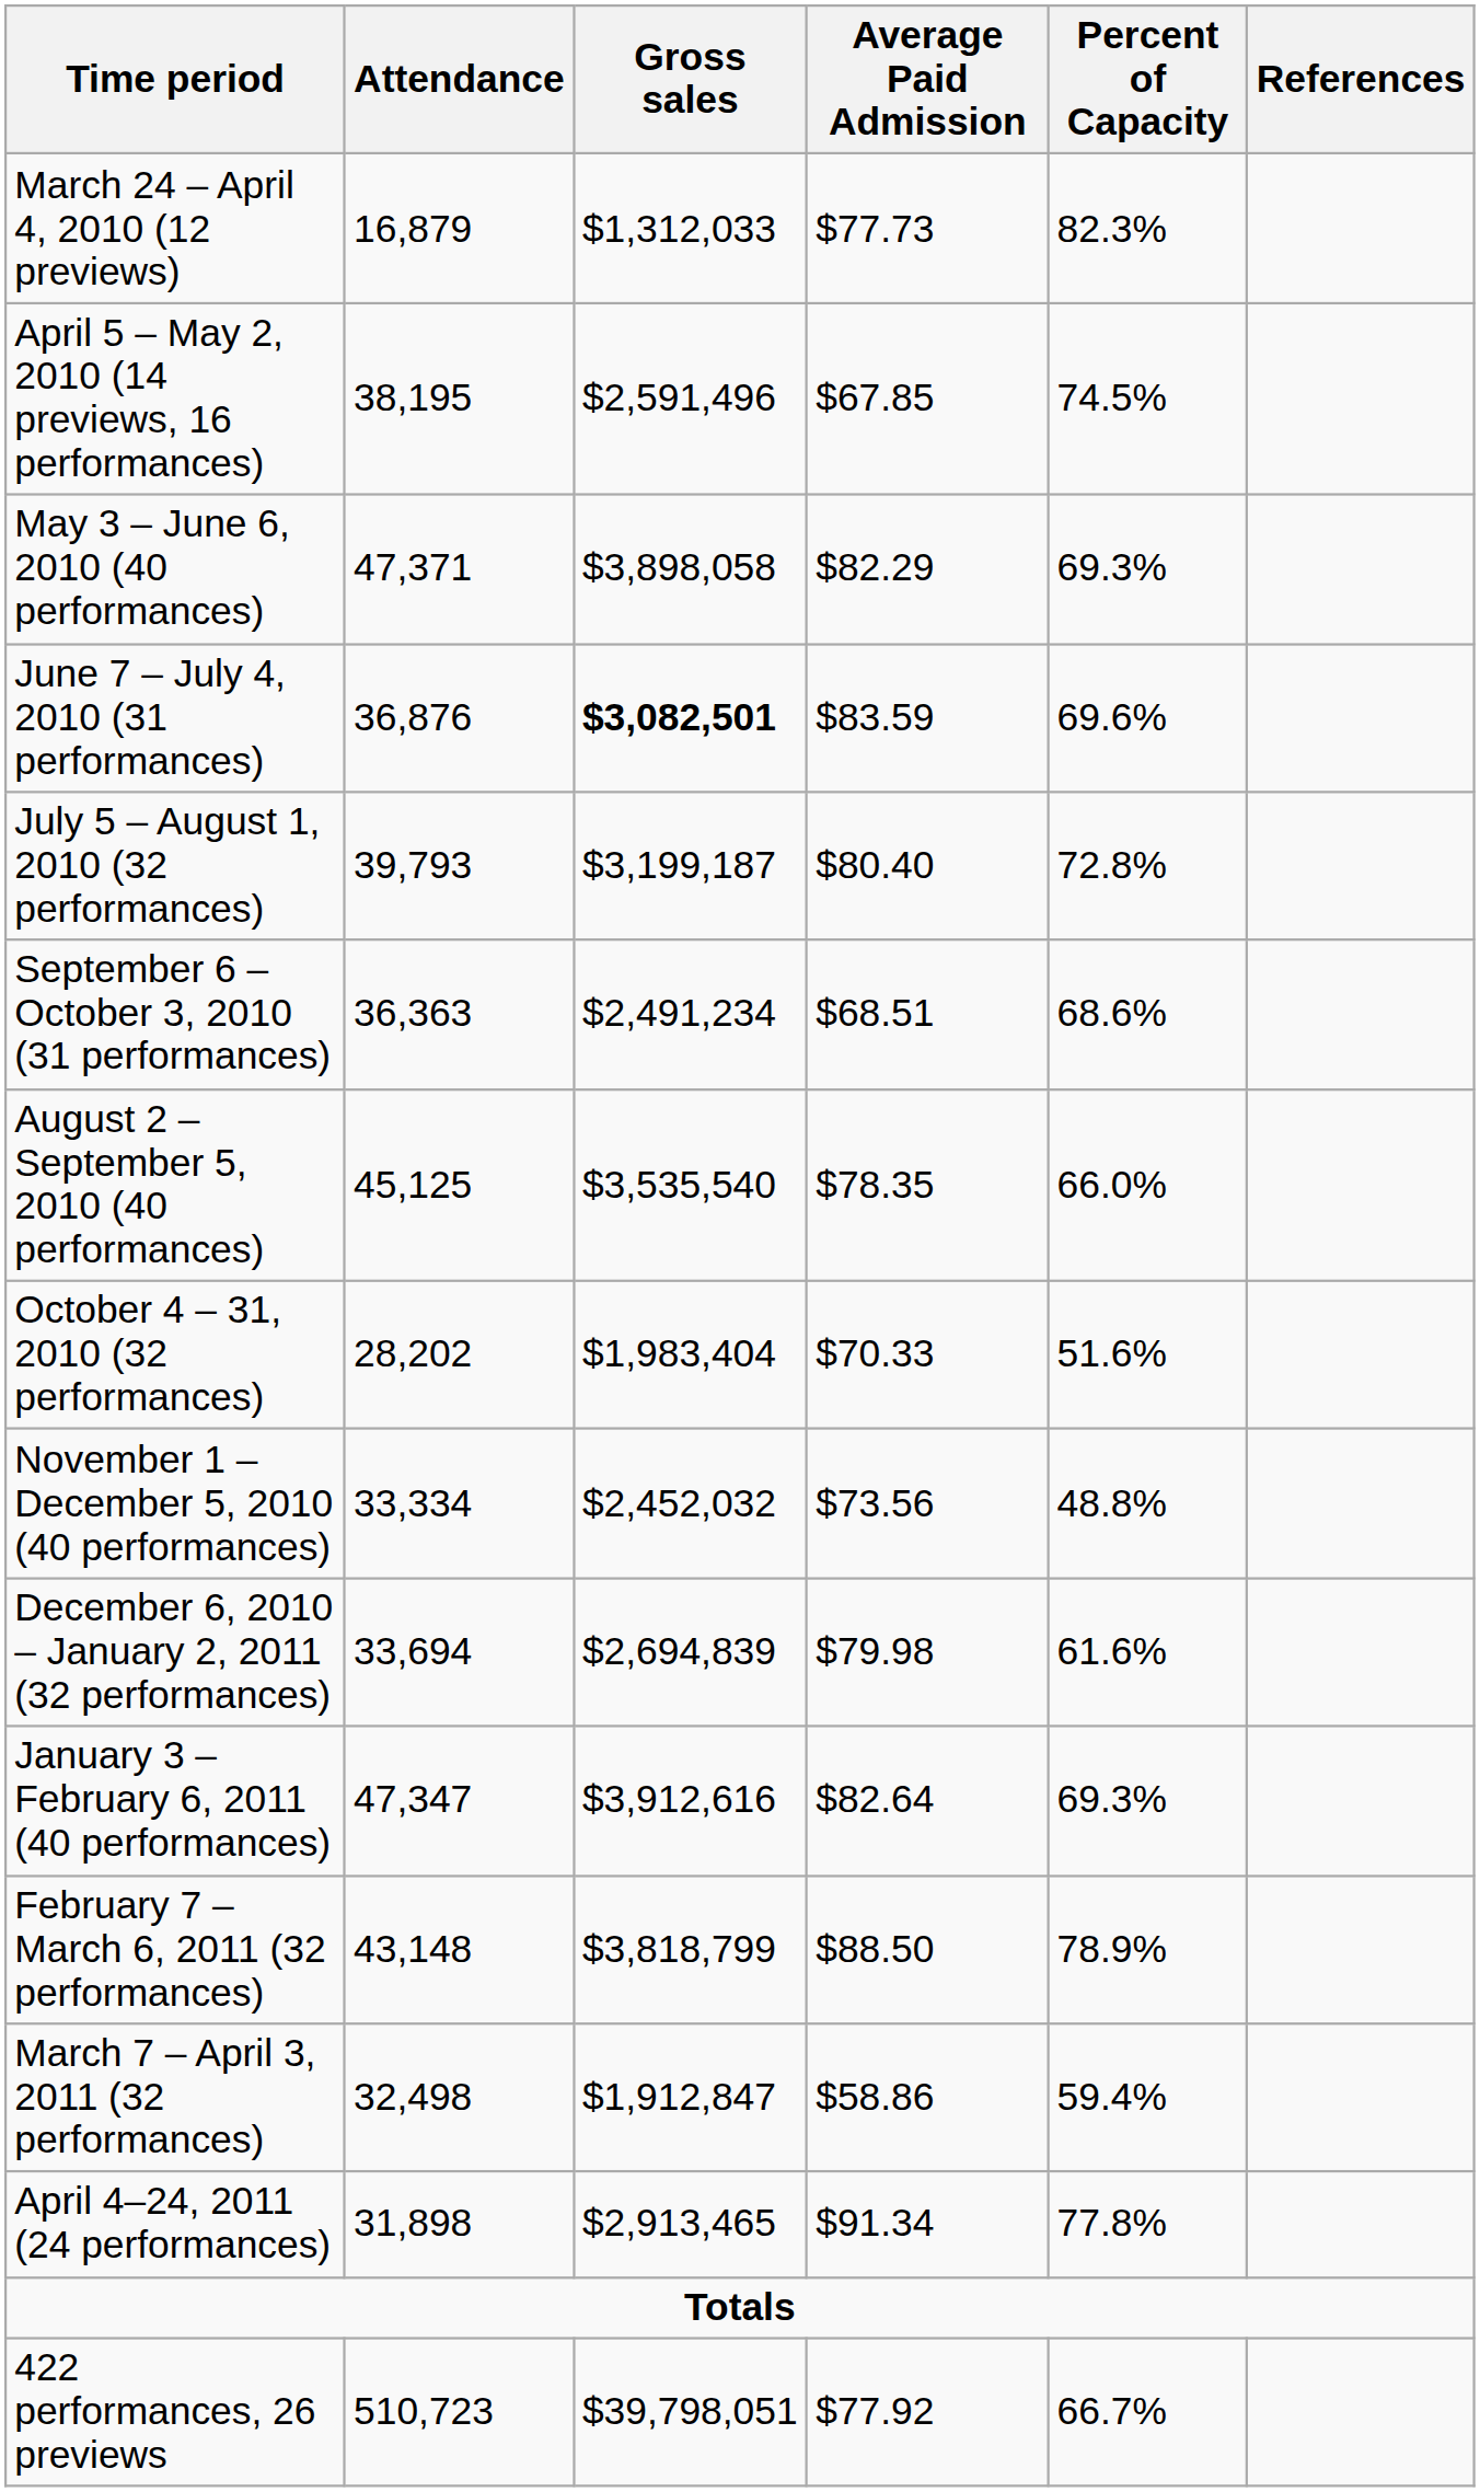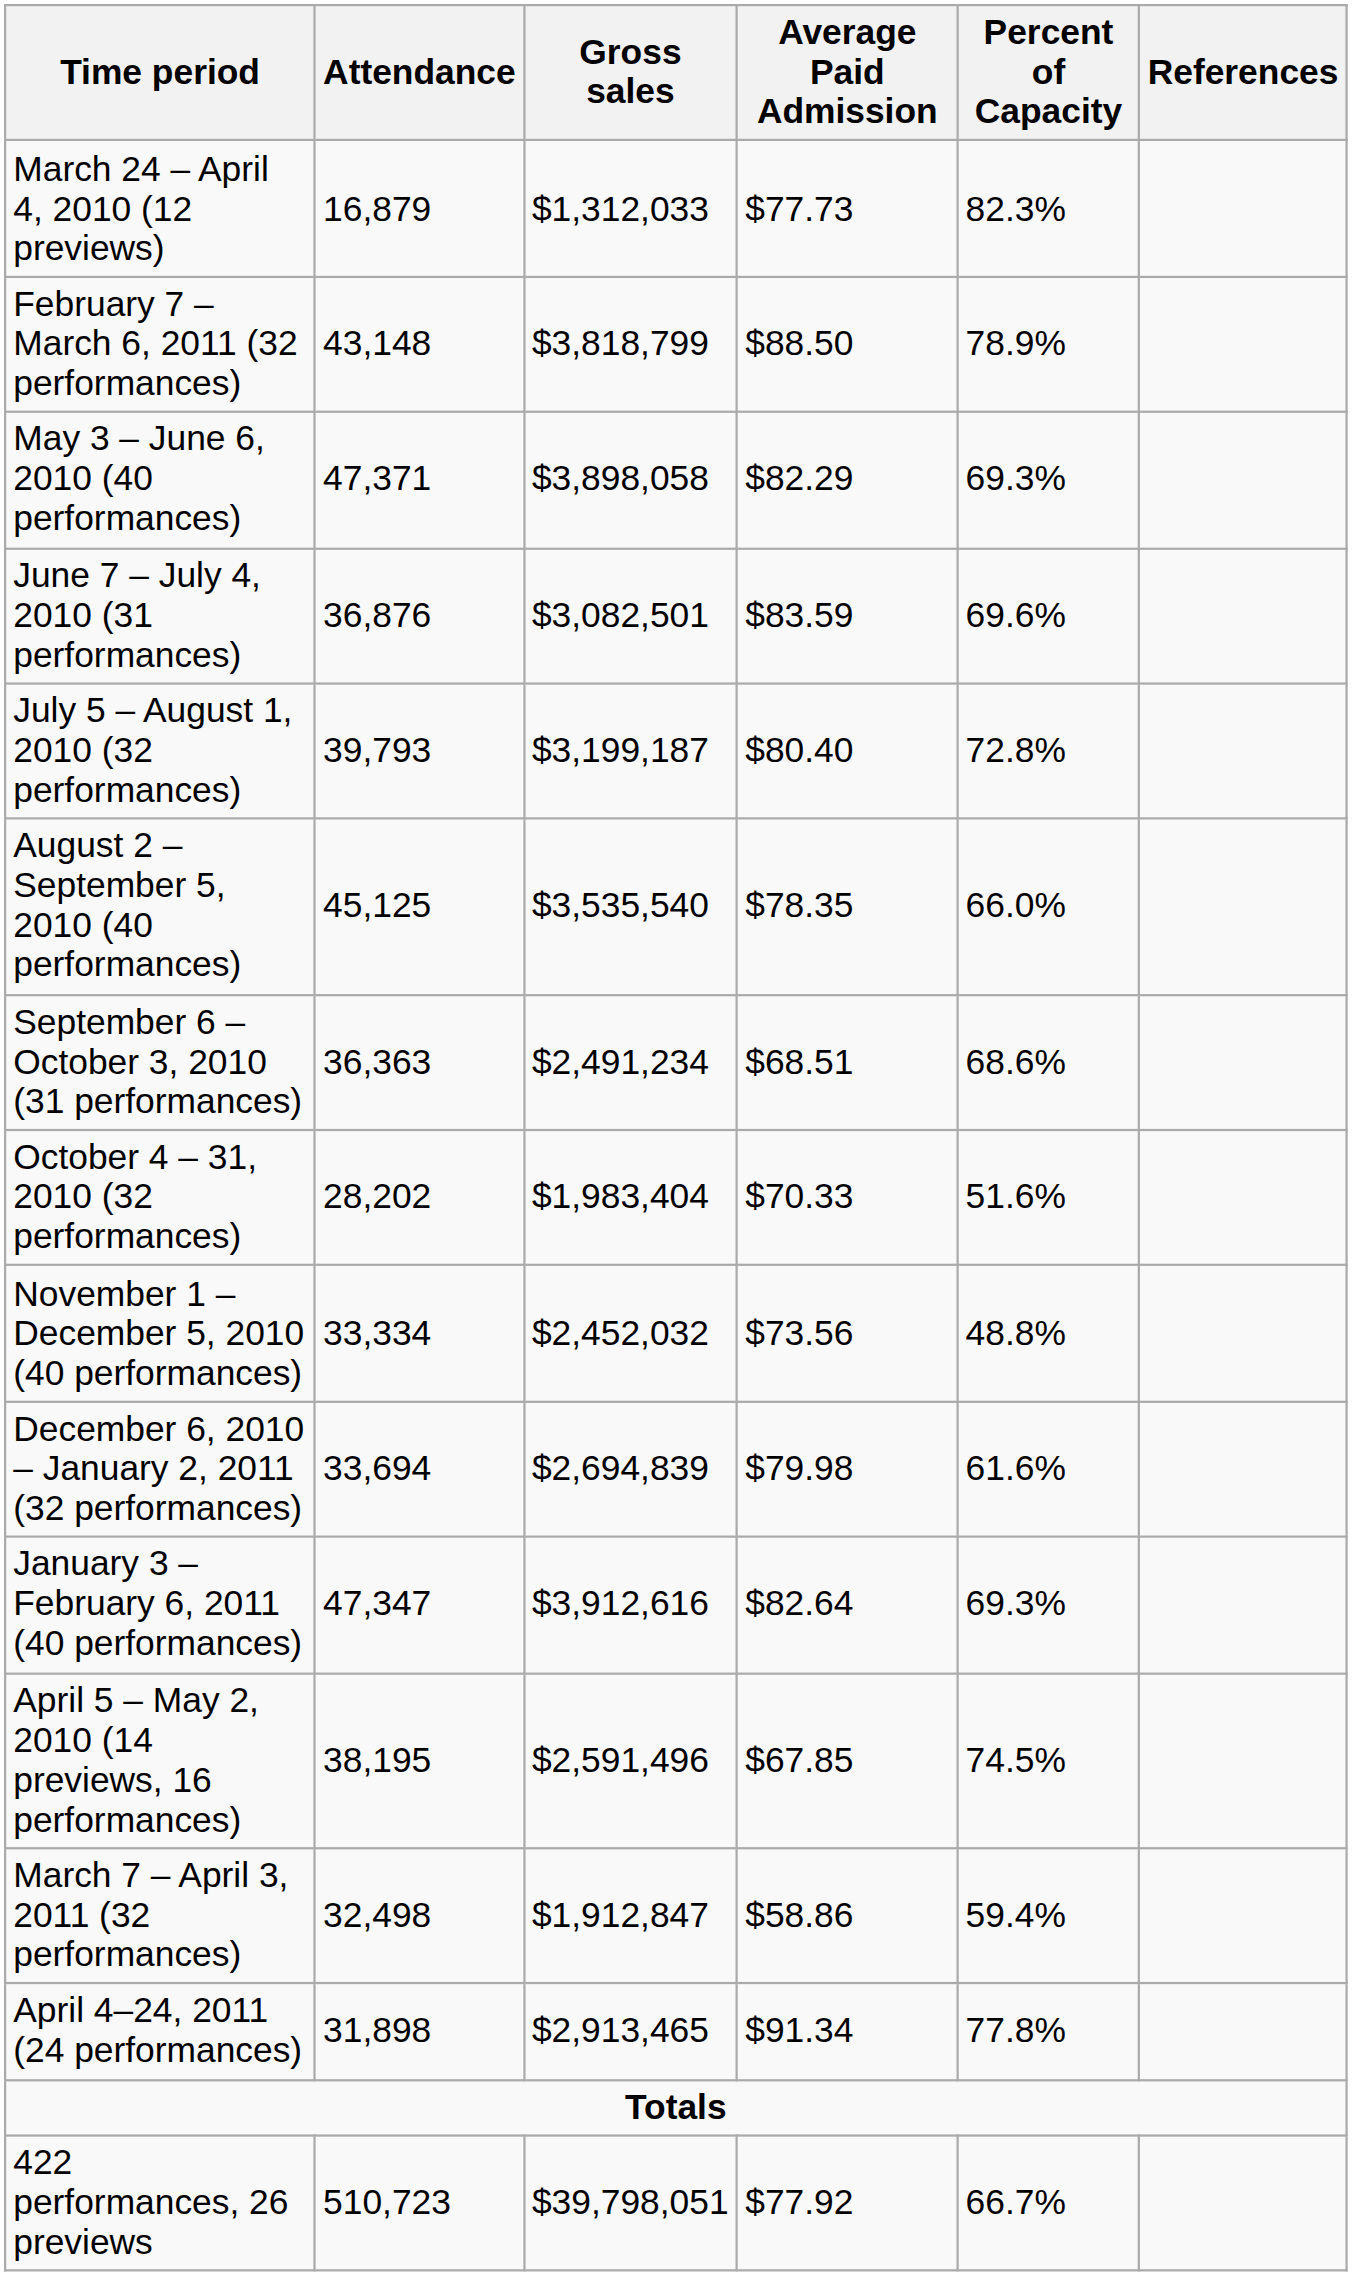 <table class="wikitable">
 <tr>
 <th>Time period</th>
 <th>Attendance</th>
 <th>Gross sales</th>
 <th>Average Paid Admission</th>
 <th>Percent of Capacity</th>
 <th>References</th>
 </tr>
 <tr>
 <td>March 24 – April 4, 2010 (12 previews)</td>
 <td>16,879</td>
 <td>$1,312,033</td>
 <td>$77.73</td>
 <td>82.3%</td>
 <td></td>
 </tr>
 <tr>
-<td>April 5 – May 2, 2010 (14 previews, 16 performances)</td>
-<td>38,195</td>
-<td>$2,591,496</td>
-<td>$67.85</td>
-<td>74.5%</td>
+<td>February 7 – March 6, 2011 (32 performances)</td>
+<td>43,148</td>
+<td>$3,818,799</td>
+<td>$88.50</td>
+<td>78.9%</td>
 <td></td>
 </tr>
 <tr>
 <td>May 3 – June 6, 2010 (40 performances)</td>
 <td>47,371</td>
 <td>$3,898,058</td>
 <td>$82.29</td>
 <td>69.3%</td>
 <td></td>
 </tr>
 <tr>
 <td>June 7 – July 4, 2010 (31 performances)</td>
 <td>36,876</td>
-<td><strong>$3,082,501</strong></td>
+<td>$3,082,501</td>
 <td>$83.59</td>
 <td>69.6%</td>
 <td></td>
 </tr>
 <tr>
 <td>July 5 – August 1, 2010 (32 performances)</td>
 <td>39,793</td>
 <td>$3,199,187</td>
 <td>$80.40</td>
 <td>72.8%</td>
 <td></td>
 </tr>
 <tr>
+<td>August 2 – September 5, 2010 (40 performances)</td>
+<td>45,125</td>
+<td>$3,535,540</td>
+<td>$78.35</td>
+<td>66.0%</td>
+<td></td>
+</tr>
+<tr>
 <td>September 6 – October 3, 2010 (31 performances)</td>
 <td>36,363</td>
 <td>$2,491,234</td>
 <td>$68.51</td>
 <td>68.6%</td>
-<td></td>
-</tr>
-<tr>
-<td>August 2 – September 5, 2010 (40 performances)</td>
-<td>45,125</td>
-<td>$3,535,540</td>
-<td>$78.35</td>
-<td>66.0%</td>
 <td></td>
 </tr>
 <tr>
 <td>October 4 – 31, 2010 (32 performances)</td>
 <td>28,202</td>
 <td>$1,983,404</td>
 <td>$70.33</td>
 <td>51.6%</td>
 <td></td>
 </tr>
 <tr>
 <td>November 1 – December 5, 2010 (40 performances)</td>
 <td>33,334</td>
 <td>$2,452,032</td>
 <td>$73.56</td>
 <td>48.8%</td>
 <td></td>
 </tr>
 <tr>
 <td>December 6, 2010 – January 2, 2011 (32 performances)</td>
 <td>33,694</td>
 <td>$2,694,839</td>
 <td>$79.98</td>
 <td>61.6%</td>
 <td></td>
 </tr>
 <tr>
 <td>January 3 – February 6, 2011 (40 performances)</td>
 <td>47,347</td>
 <td>$3,912,616</td>
 <td>$82.64</td>
 <td>69.3%</td>
 <td></td>
 </tr>
 <tr>
-<td>February 7 – March 6, 2011 (32 performances)</td>
-<td>43,148</td>
-<td>$3,818,799</td>
-<td>$88.50</td>
-<td>78.9%</td>
+<td>April 5 – May 2, 2010 (14 previews, 16 performances)</td>
+<td>38,195</td>
+<td>$2,591,496</td>
+<td>$67.85</td>
+<td>74.5%</td>
 <td></td>
 </tr>
 <tr>
 <td>March 7 – April 3, 2011 (32 performances)</td>
 <td>32,498</td>
 <td>$1,912,847</td>
 <td>$58.86</td>
 <td>59.4%</td>
 <td></td>
 </tr>
 <tr>
 <td>April 4–24, 2011 (24 performances)</td>
 <td>31,898</td>
 <td>$2,913,465</td>
 <td>$91.34</td>
 <td>77.8%</td>
 <td></td>
 </tr>
 <tr>
 <td colspan="6" style="text-align:center;"><strong>Totals</strong></td>
 </tr>
 <tr>
 <td>422 performances, 26 previews</td>
 <td>510,723</td>
 <td>$39,798,051</td>
 <td>$77.92</td>
 <td>66.7%</td>
 <td></td>
 </tr>
 </table>
